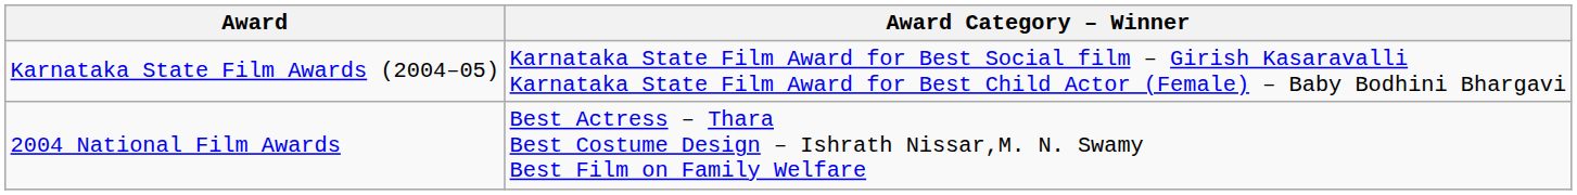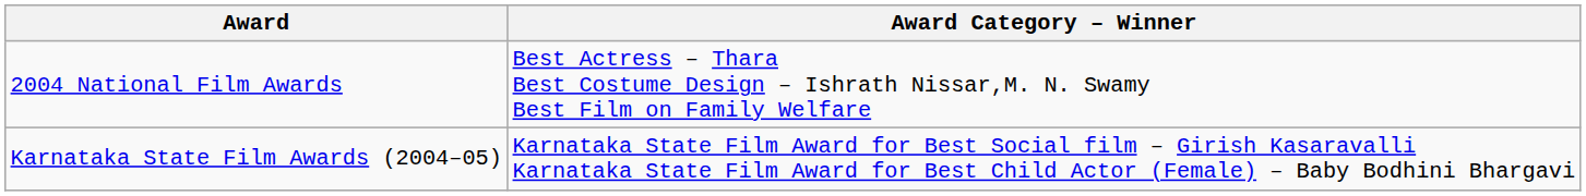 <table class="wikitable">
 <tr>
 <th>Award</th>
 <th>Award Category – Winner</th>
 </tr>
 <tr>
+<td><a href='#'>2004 National Film Awards</a></td>
+<td><a href='#'>Best Actress</a> – <a href='#'>Thara</a><br><a href='#'>Best Costume Design</a> – Ishrath Nissar,M. N. Swamy<br><a href='#'>Best Film on Family Welfare</a></td>
+</tr>
+<tr>
 <td><a href='#'>Karnataka State Film Awards</a> (2004–05)</td>
 <td><a href='#'>Karnataka State Film Award for Best Social film</a> – <a href='#'>Girish Kasaravalli</a><br><a href='#'>Karnataka State Film Award for Best Child Actor (Female)</a> – Baby Bodhini Bhargavi</td>
 </tr>
-<tr>
-<td><a href='#'>2004 National Film Awards</a></td>
-<td><a href='#'>Best Actress</a> – <a href='#'>Thara</a><br><a href='#'>Best Costume Design</a> – Ishrath Nissar,M. N. Swamy<br><a href='#'>Best Film on Family Welfare</a></td>
-</tr>
 </table>
